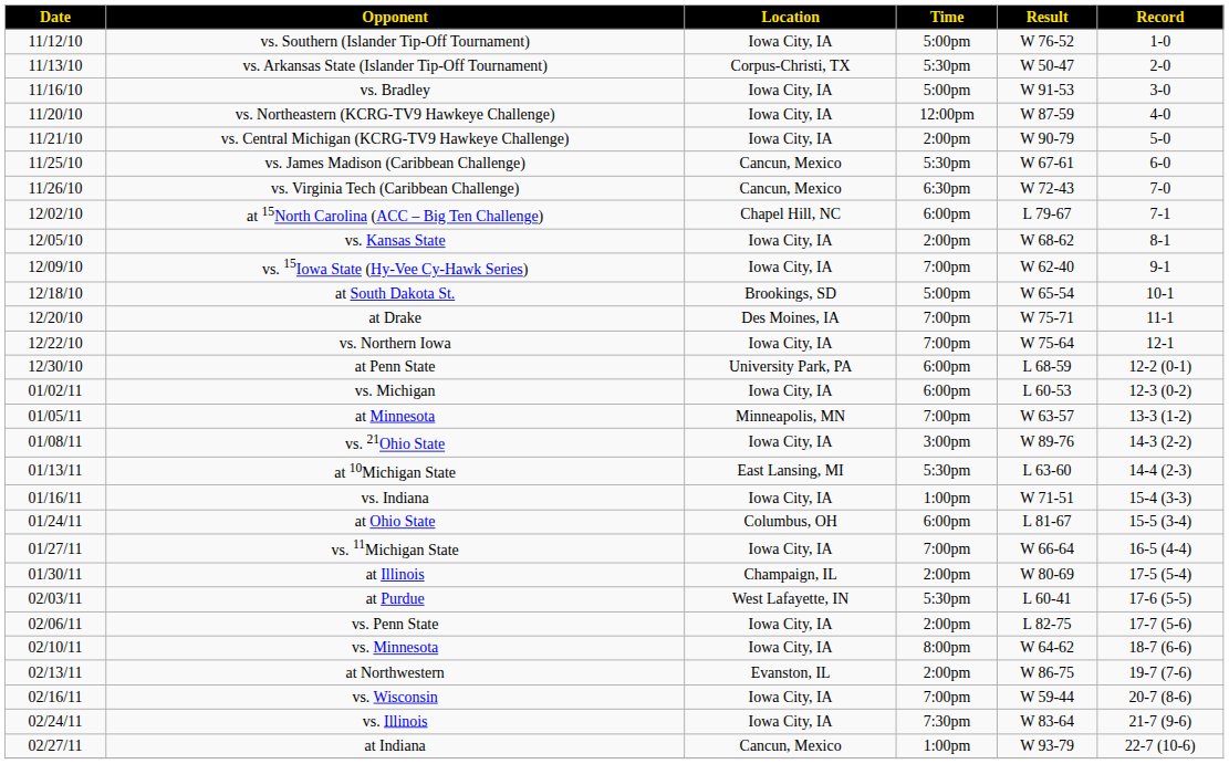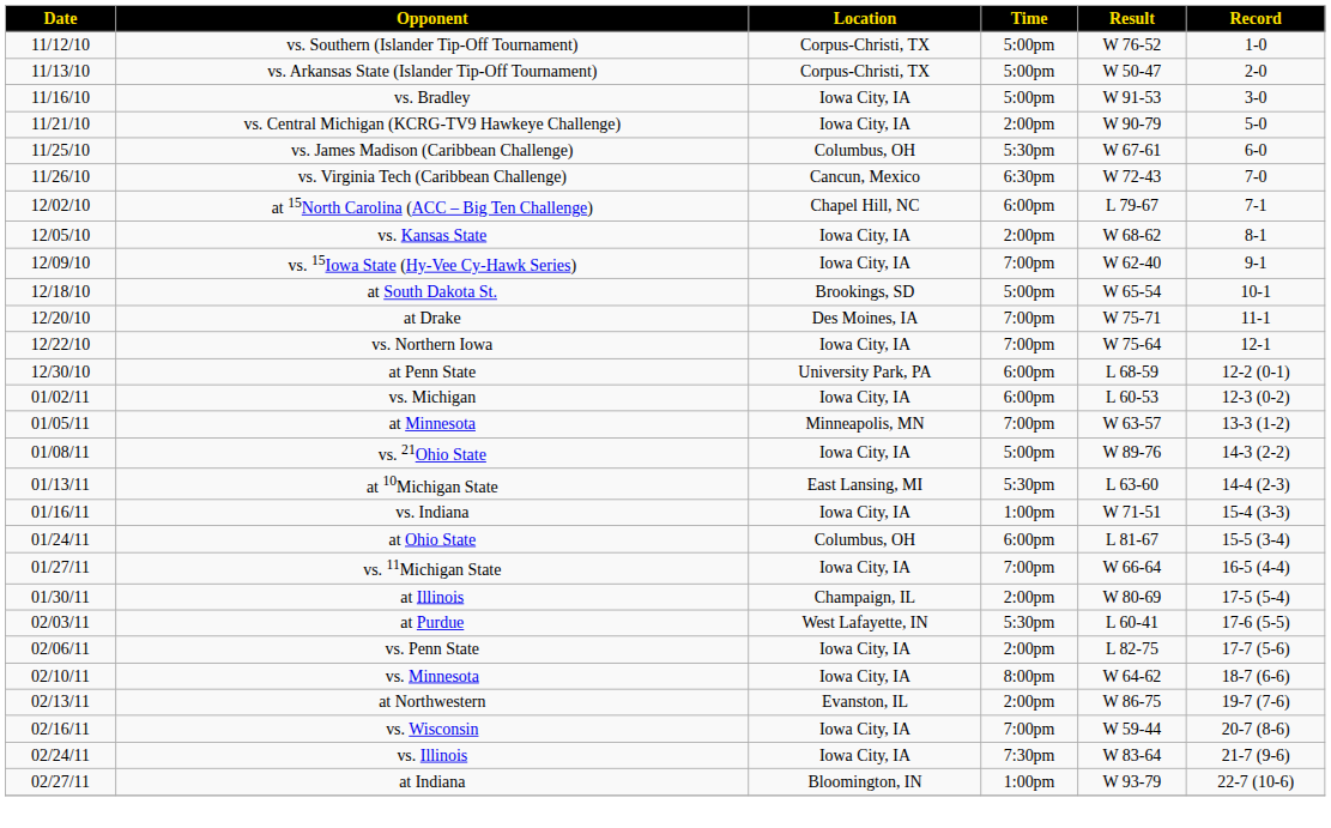 <table class="wikitable" width="80%">
 <tr align="center">
 <th style=" background:black;color:#FFE100;">Date</th>
 <th style=" background:black;color:#FFE100;">Opponent</th>
 <th style=" background:black;color:#FFE100;">Location</th>
 <th style=" background:black;color:#FFE100;">Time</th>
 <th style=" background:black;color:#FFE100;">Result</th>
 <th style=" background:black;color:#FFE100;">Record</th>
 </tr>
 <tr align="center" bgcolor="">
 <td>11/12/10</td>
 <td>vs. Southern (Islander Tip-Off Tournament)</td>
-<td>Iowa City, IA</td>
+<td>Corpus-Christi, TX</td>
 <td>5:00pm</td>
 <td>W 76-52 </td>
 <td>1-0</td>
 </tr>
 <tr align="center" bgcolor="">
 <td>11/13/10</td>
 <td>vs. Arkansas State (Islander Tip-Off Tournament)</td>
 <td>Corpus-Christi, TX</td>
-<td>5:30pm</td>
+<td>5:00pm</td>
 <td>W 50-47 </td>
 <td>2-0</td>
 </tr>
 <tr align="center" bgcolor="">
 <td>11/16/10</td>
 <td>vs. Bradley</td>
 <td>Iowa City, IA</td>
 <td>5:00pm</td>
 <td>W 91-53 </td>
 <td>3-0</td>
 </tr>
 <tr align="center" bgcolor="">
-<td>11/20/10</td>
-<td>vs. Northeastern (KCRG-TV9 Hawkeye Challenge)</td>
-<td>Iowa City, IA</td>
-<td>12:00pm</td>
-<td>W 87-59 </td>
-<td>4-0</td>
-</tr>
-<tr align="center" bgcolor="">
 <td>11/21/10</td>
 <td>vs. Central Michigan (KCRG-TV9 Hawkeye Challenge)</td>
 <td>Iowa City, IA</td>
 <td>2:00pm</td>
 <td>W 90-79 </td>
 <td>5-0</td>
 </tr>
 <tr align="center" bgcolor="">
 <td>11/25/10</td>
 <td>vs. James Madison (Caribbean Challenge)</td>
-<td>Cancun, Mexico</td>
+<td>Columbus, OH</td>
 <td>5:30pm</td>
 <td>W 67-61 </td>
 <td>6-0</td>
 </tr>
 <tr align="center" bgcolor="">
 <td>11/26/10</td>
 <td>vs. Virginia Tech (Caribbean Challenge)</td>
 <td>Cancun, Mexico</td>
 <td>6:30pm</td>
 <td>W 72-43 </td>
 <td>7-0</td>
 </tr>
 <tr align="center" bgcolor="">
 <td>12/02/10</td>
 <td>at <sup>15</sup><a href='#'>North Carolina</a> (<a href='#'>ACC – Big Ten Challenge</a>)</td>
 <td>Chapel Hill, NC</td>
 <td>6:00pm</td>
 <td>L 79-67 </td>
 <td>7-1</td>
 </tr>
 <tr align="center" bgcolor="">
 <td>12/05/10</td>
 <td>vs. <a href='#'>Kansas State</a></td>
 <td>Iowa City, IA</td>
 <td>2:00pm</td>
 <td>W 68-62 </td>
 <td>8-1</td>
 </tr>
 <tr align="center" bgcolor="">
 <td>12/09/10</td>
 <td>vs. <sup>15</sup><a href='#'>Iowa State</a> (<a href='#'>Hy-Vee Cy-Hawk Series</a>)</td>
 <td>Iowa City, IA</td>
 <td>7:00pm</td>
 <td>W 62-40 </td>
 <td>9-1</td>
 </tr>
 <tr align="center" bgcolor="">
 <td>12/18/10</td>
 <td>at <a href='#'>South Dakota St.</a></td>
 <td>Brookings, SD</td>
 <td>5:00pm</td>
 <td>W 65-54 </td>
 <td>10-1</td>
 </tr>
 <tr align="center" bgcolor="">
 <td>12/20/10</td>
 <td>at Drake</td>
 <td>Des Moines, IA</td>
 <td>7:00pm</td>
 <td>W 75-71 </td>
 <td>11-1</td>
 </tr>
 <tr align="center" bgcolor="">
 <td>12/22/10</td>
 <td>vs. Northern Iowa</td>
 <td>Iowa City, IA</td>
 <td>7:00pm</td>
 <td>W 75-64 </td>
 <td>12-1</td>
 </tr>
 <tr align="center" bgcolor="">
 <td>12/30/10</td>
 <td>at Penn State</td>
 <td>University Park, PA</td>
 <td>6:00pm</td>
 <td>L 68-59 </td>
 <td>12-2 (0-1)</td>
 </tr>
 <tr align="center" bgcolor="">
 <td>01/02/11</td>
 <td>vs. Michigan</td>
 <td>Iowa City, IA</td>
 <td>6:00pm</td>
 <td>L 60-53 </td>
 <td>12-3 (0-2)</td>
 </tr>
 <tr align="center" bgcolor="">
 <td>01/05/11</td>
 <td>at <a href='#'>Minnesota</a></td>
 <td>Minneapolis, MN</td>
 <td>7:00pm</td>
 <td>W 63-57 </td>
 <td>13-3 (1-2)</td>
 </tr>
 <tr align="center" bgcolor="">
 <td>01/08/11</td>
 <td>vs. <sup>21</sup><a href='#'>Ohio State</a></td>
 <td>Iowa City, IA</td>
-<td>3:00pm</td>
+<td>5:00pm</td>
 <td>W 89-76 </td>
 <td>14-3 (2-2)</td>
 </tr>
 <tr align="center" bgcolor="">
 <td>01/13/11</td>
 <td>at <sup>10</sup>Michigan State</td>
 <td>East Lansing, MI</td>
 <td>5:30pm</td>
 <td>L 63-60 </td>
 <td>14-4 (2-3)</td>
 </tr>
 <tr align="center" bgcolor="">
 <td>01/16/11</td>
 <td>vs. Indiana</td>
 <td>Iowa City, IA</td>
 <td>1:00pm</td>
 <td>W 71-51 </td>
 <td>15-4 (3-3)</td>
 </tr>
 <tr align="center" bgcolor="">
 <td>01/24/11</td>
 <td>at <a href='#'>Ohio State</a></td>
 <td>Columbus, OH</td>
 <td>6:00pm</td>
 <td>L 81-67 </td>
 <td>15-5 (3-4)</td>
 </tr>
 <tr align="center" bgcolor="">
 <td>01/27/11</td>
 <td>vs. <sup>11</sup>Michigan State</td>
 <td>Iowa City, IA</td>
 <td>7:00pm</td>
 <td>W 66-64 </td>
 <td>16-5 (4-4)</td>
 </tr>
 <tr align="center" bgcolor="">
 <td>01/30/11</td>
 <td>at <a href='#'>Illinois</a></td>
 <td>Champaign, IL</td>
 <td>2:00pm</td>
 <td>W 80-69 </td>
 <td>17-5 (5-4)</td>
 </tr>
 <tr align="center" bgcolor="">
 <td>02/03/11</td>
 <td>at <a href='#'>Purdue</a></td>
 <td>West Lafayette, IN</td>
 <td>5:30pm</td>
 <td>L 60-41 </td>
 <td>17-6 (5-5)</td>
 </tr>
 <tr align="center" bgcolor="">
 <td>02/06/11</td>
 <td>vs. Penn State</td>
 <td>Iowa City, IA</td>
 <td>2:00pm</td>
 <td>L 82-75 </td>
 <td>17-7 (5-6)</td>
 </tr>
 <tr align="center" bgcolor="">
 <td>02/10/11</td>
 <td>vs. <a href='#'>Minnesota</a></td>
 <td>Iowa City, IA</td>
 <td>8:00pm</td>
 <td>W 64-62 </td>
 <td>18-7 (6-6)</td>
 </tr>
 <tr align="center" bgcolor="">
 <td>02/13/11</td>
 <td>at Northwestern</td>
 <td>Evanston, IL</td>
 <td>2:00pm</td>
 <td>W 86-75 </td>
 <td>19-7 (7-6)</td>
 </tr>
 <tr align="center" bgcolor="">
 <td>02/16/11</td>
 <td>vs. <a href='#'>Wisconsin</a></td>
 <td>Iowa City, IA</td>
 <td>7:00pm</td>
 <td>W 59-44 </td>
 <td>20-7 (8-6)</td>
 </tr>
 <tr align="center" bgcolor="">
 <td>02/24/11</td>
 <td>vs. <a href='#'>Illinois</a></td>
 <td>Iowa City, IA</td>
 <td>7:30pm</td>
 <td>W 83-64 </td>
 <td>21-7 (9-6)</td>
 </tr>
 <tr align="center" bgcolor="">
 <td>02/27/11</td>
 <td>at Indiana</td>
-<td>Cancun, Mexico</td>
+<td>Bloomington, IN</td>
 <td>1:00pm</td>
 <td>W 93-79 </td>
 <td>22-7 (10-6)</td>
 </tr>
 <tr align="center" bgcolor="">
 </tr>
 </table>
